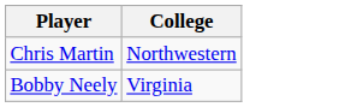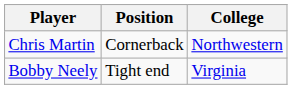 <table class="wikitable">
 <tr>
 <th>Player</th>
+<th>Position</th>
 <th>College</th>
 </tr>
 <tr>
 <td><a href='#'>Chris Martin</a></td>
+<td>Cornerback</td>
 <td><a href='#'>Northwestern</a></td>
 </tr>
 <tr>
 <td><a href='#'>Bobby Neely</a></td>
+<td>Tight end</td>
 <td><a href='#'>Virginia</a></td>
 </tr>
 </table>
